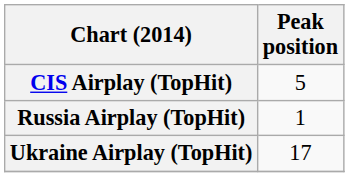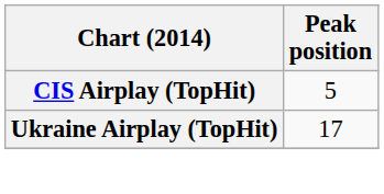 <table class="wikitable sortable plainrowheaders" style="text-align:center">
 <tr>
 <th scope="col">Chart (2014)</th>
 <th scope="col">Peak<br>position</th>
 </tr>
 <tr>
 <th scope="row"><a href='#'>CIS</a> Airplay (TopHit)</th>
 <td>5</td>
 </tr>
 <tr>
-<th scope="row">Russia Airplay (TopHit)</th>
-<td>1</td>
-</tr>
-<tr>
 <th scope="row">Ukraine Airplay (TopHit)</th>
 <td>17</td>
 </tr>
 <tr>
 </tr>
 </table>
